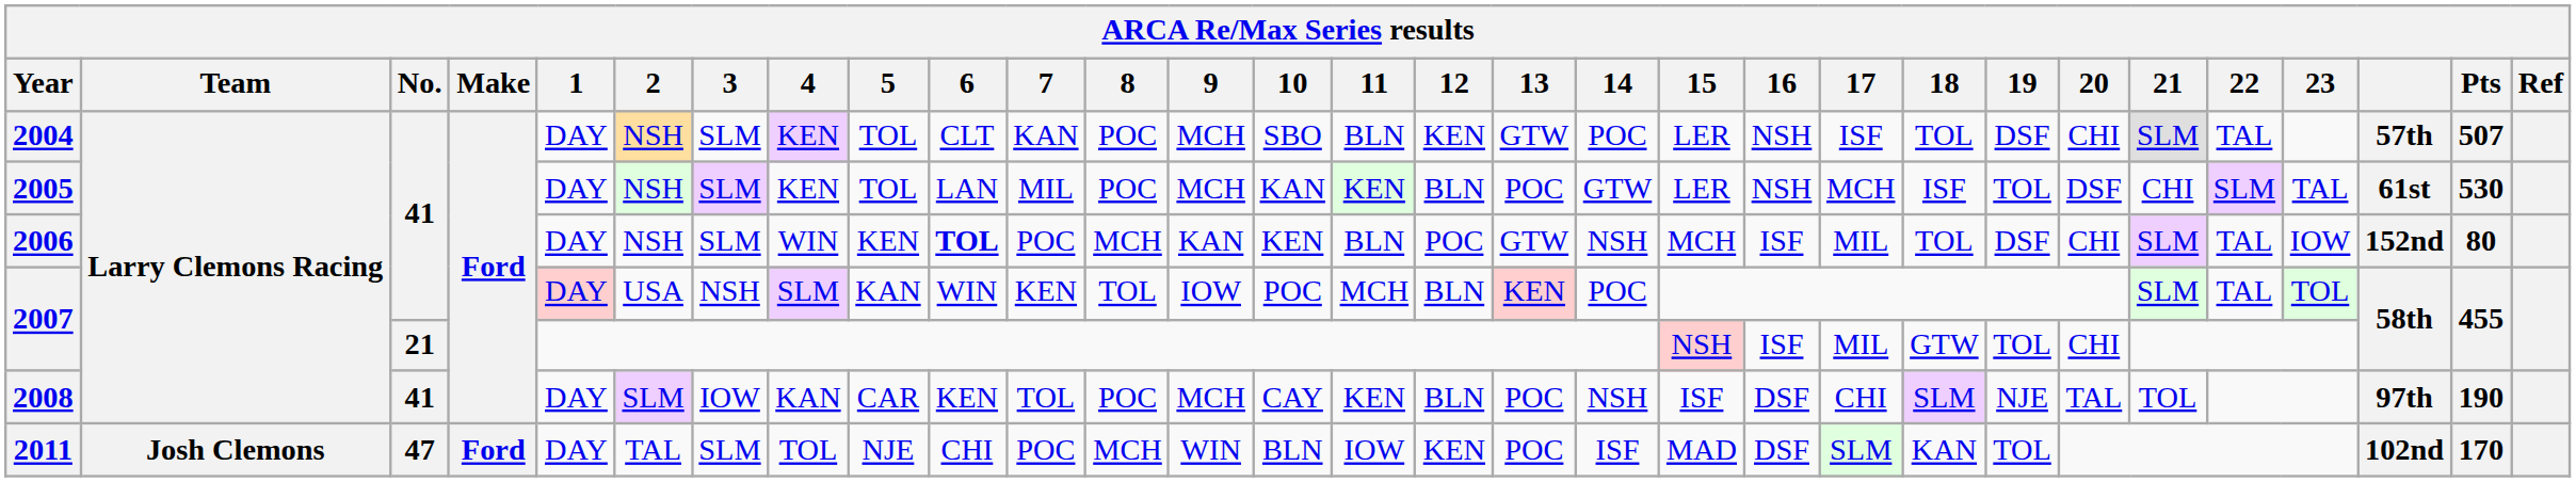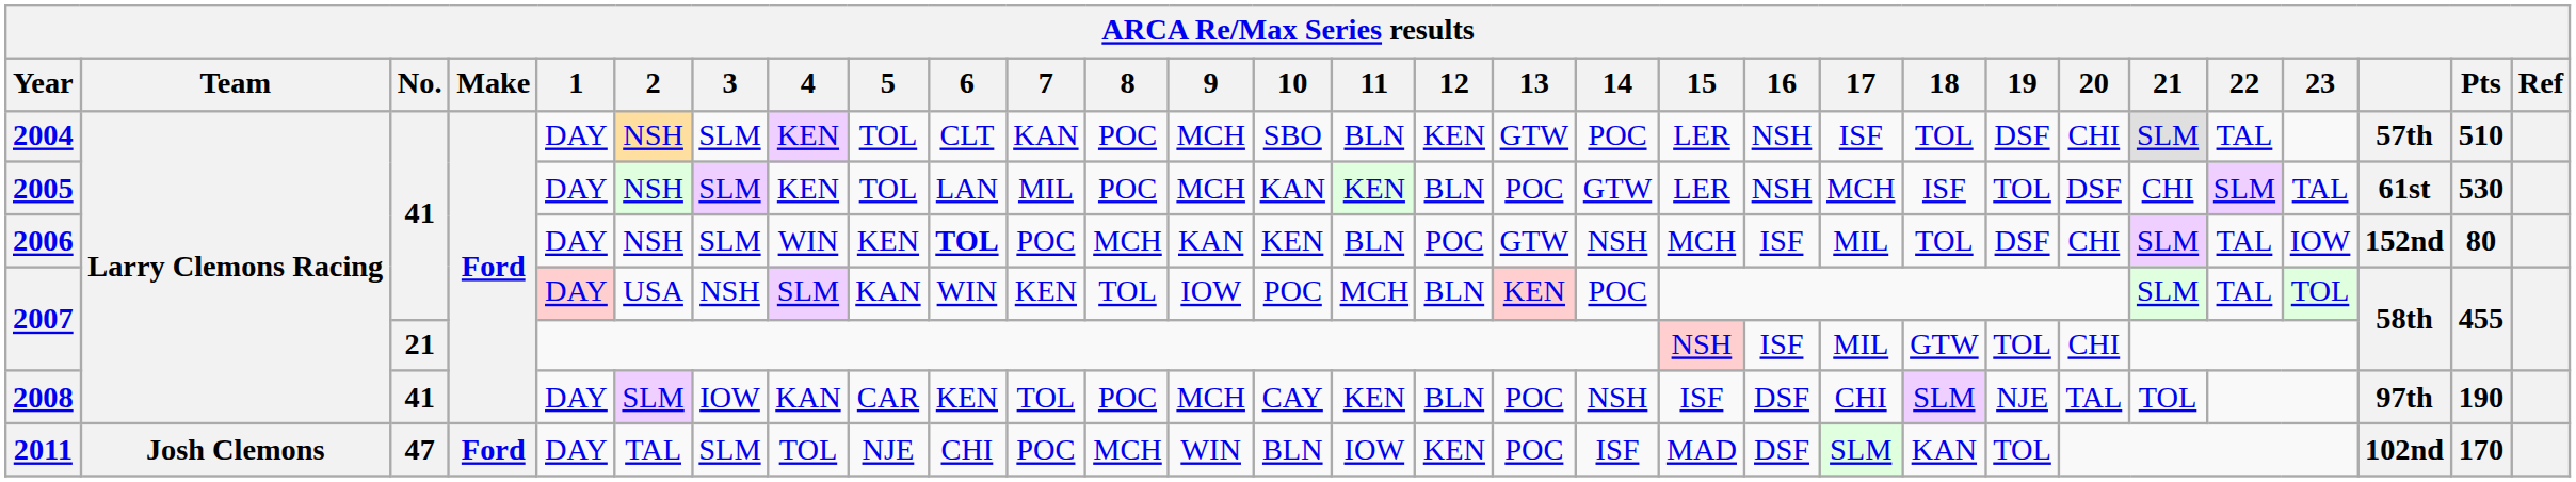 <table class="wikitable" style="text-align:center; font-size:75%">
 <tr>
 <th colspan="34"><a href='#'>ARCA Re/Max Series</a> results</th>
 </tr>
 <tr>
 <th>Year</th>
 <th>Team</th>
 <th>No.</th>
 <th>Make</th>
 <th>1</th>
 <th>2</th>
 <th>3</th>
 <th>4</th>
 <th>5</th>
 <th>6</th>
 <th>7</th>
 <th>8</th>
 <th>9</th>
 <th>10</th>
 <th>11</th>
 <th>12</th>
 <th>13</th>
 <th>14</th>
 <th>15</th>
 <th>16</th>
 <th>17</th>
 <th>18</th>
 <th>19</th>
 <th>20</th>
 <th>21</th>
 <th>22</th>
 <th>23</th>
 <th></th>
 <th>Pts</th>
 <th>Ref</th>
 </tr>
 <tr>
 <th><a href='#'>2004</a></th>
 <th rowspan=6>Larry Clemons Racing</th>
 <th rowspan=4>41</th>
 <th rowspan=6><a href='#'>Ford</a></th>
 <td><a href='#'>DAY</a></td>
 <td style="background:#FFDF9F;"><a href='#'>NSH</a><br></td>
 <td><a href='#'>SLM</a></td>
 <td style="background:#EFCFFF;"><a href='#'>KEN</a><br></td>
 <td><a href='#'>TOL</a></td>
 <td><a href='#'>CLT</a></td>
 <td><a href='#'>KAN</a></td>
 <td><a href='#'>POC</a></td>
 <td><a href='#'>MCH</a></td>
 <td><a href='#'>SBO</a></td>
 <td><a href='#'>BLN</a></td>
 <td><a href='#'>KEN</a></td>
 <td><a href='#'>GTW</a></td>
 <td><a href='#'>POC</a></td>
 <td><a href='#'>LER</a></td>
 <td><a href='#'>NSH</a></td>
 <td><a href='#'>ISF</a></td>
 <td><a href='#'>TOL</a></td>
 <td><a href='#'>DSF</a></td>
 <td><a href='#'>CHI</a></td>
 <td style="background:#DFDFDF;"><a href='#'>SLM</a><br></td>
 <td><a href='#'>TAL</a></td>
 <td></td>
 <th>57th</th>
-<th>507</th>
+<th>510</th>
 <th></th>
 </tr>
 <tr>
 <th><a href='#'>2005</a></th>
 <td><a href='#'>DAY</a></td>
 <td style="background:#DFFFDF;"><a href='#'>NSH</a><br></td>
 <td style="background:#EFCFFF;"><a href='#'>SLM</a><br></td>
 <td><a href='#'>KEN</a></td>
 <td><a href='#'>TOL</a></td>
 <td><a href='#'>LAN</a></td>
 <td><a href='#'>MIL</a></td>
 <td><a href='#'>POC</a></td>
 <td><a href='#'>MCH</a></td>
 <td><a href='#'>KAN</a></td>
 <td style="background:#DFFFDF;"><a href='#'>KEN</a><br></td>
 <td><a href='#'>BLN</a></td>
 <td><a href='#'>POC</a></td>
 <td><a href='#'>GTW</a></td>
 <td><a href='#'>LER</a></td>
 <td><a href='#'>NSH</a></td>
 <td><a href='#'>MCH</a></td>
 <td><a href='#'>ISF</a></td>
 <td><a href='#'>TOL</a></td>
 <td><a href='#'>DSF</a></td>
 <td><a href='#'>CHI</a></td>
 <td style="background:#EFCFFF;"><a href='#'>SLM</a><br></td>
 <td><a href='#'>TAL</a></td>
 <th>61st</th>
 <th>530</th>
 <th></th>
 </tr>
 <tr>
 <th><a href='#'>2006</a></th>
 <td><a href='#'>DAY</a></td>
 <td><a href='#'>NSH</a></td>
 <td><a href='#'>SLM</a></td>
 <td><a href='#'>WIN</a></td>
 <td><a href='#'>KEN</a></td>
 <td><strong><a href='#'>TOL</a></strong></td>
 <td><a href='#'>POC</a></td>
 <td><a href='#'>MCH</a></td>
 <td><a href='#'>KAN</a></td>
 <td><a href='#'>KEN</a></td>
 <td><a href='#'>BLN</a></td>
 <td><a href='#'>POC</a></td>
 <td><a href='#'>GTW</a></td>
 <td><a href='#'>NSH</a></td>
 <td><a href='#'>MCH</a></td>
 <td><a href='#'>ISF</a></td>
 <td><a href='#'>MIL</a></td>
 <td><a href='#'>TOL</a></td>
 <td><a href='#'>DSF</a></td>
 <td><a href='#'>CHI</a></td>
 <td style="background:#EFCFFF;"><a href='#'>SLM</a><br></td>
 <td><a href='#'>TAL</a></td>
 <td><a href='#'>IOW</a></td>
 <th>152nd</th>
 <th>80</th>
 <th></th>
 </tr>
 <tr>
 <th rowspan=2><a href='#'>2007</a></th>
 <td style="background:#FFCFCF;"><a href='#'>DAY</a><br></td>
 <td><a href='#'>USA</a></td>
 <td><a href='#'>NSH</a></td>
 <td style="background:#EFCFFF;"><a href='#'>SLM</a><br></td>
 <td><a href='#'>KAN</a></td>
 <td><a href='#'>WIN</a></td>
 <td><a href='#'>KEN</a></td>
 <td><a href='#'>TOL</a></td>
 <td><a href='#'>IOW</a></td>
 <td><a href='#'>POC</a></td>
 <td><a href='#'>MCH</a></td>
 <td><a href='#'>BLN</a></td>
 <td style="background:#FFCFCF;"><a href='#'>KEN</a><br></td>
 <td><a href='#'>POC</a></td>
 <td colspan=6></td>
 <td style="background:#DFFFDF;"><a href='#'>SLM</a><br></td>
 <td><a href='#'>TAL</a></td>
 <td style="background:#DFFFDF;"><a href='#'>TOL</a><br></td>
 <th rowspan=2>58th</th>
 <th rowspan=2>455</th>
 <th rowspan=2></th>
 </tr>
 <tr>
 <th>21</th>
 <td colspan=14></td>
 <td style="background:#FFCFCF;"><a href='#'>NSH</a><br></td>
 <td><a href='#'>ISF</a></td>
 <td><a href='#'>MIL</a></td>
 <td><a href='#'>GTW</a></td>
 <td><a href='#'>TOL</a></td>
 <td><a href='#'>CHI</a></td>
 <td colspan=3></td>
 </tr>
 <tr>
 <th><a href='#'>2008</a></th>
 <th>41</th>
 <td><a href='#'>DAY</a></td>
 <td style="background:#EFCFFF;"><a href='#'>SLM</a><br></td>
 <td><a href='#'>IOW</a></td>
 <td><a href='#'>KAN</a></td>
 <td><a href='#'>CAR</a></td>
 <td><a href='#'>KEN</a></td>
 <td><a href='#'>TOL</a></td>
 <td><a href='#'>POC</a></td>
 <td><a href='#'>MCH</a></td>
 <td><a href='#'>CAY</a></td>
 <td><a href='#'>KEN</a></td>
 <td><a href='#'>BLN</a></td>
 <td><a href='#'>POC</a></td>
 <td><a href='#'>NSH</a></td>
 <td><a href='#'>ISF</a></td>
 <td><a href='#'>DSF</a></td>
 <td><a href='#'>CHI</a></td>
 <td style="background:#EFCFFF;"><a href='#'>SLM</a><br></td>
 <td><a href='#'>NJE</a></td>
 <td><a href='#'>TAL</a></td>
 <td><a href='#'>TOL</a></td>
 <td colspan=2></td>
 <th>97th</th>
 <th>190</th>
 <th></th>
 </tr>
 <tr>
 <th><a href='#'>2011</a></th>
 <th>Josh Clemons</th>
 <th>47</th>
 <th><a href='#'>Ford</a></th>
 <td><a href='#'>DAY</a></td>
 <td><a href='#'>TAL</a></td>
 <td><a href='#'>SLM</a></td>
 <td><a href='#'>TOL</a></td>
 <td><a href='#'>NJE</a></td>
 <td><a href='#'>CHI</a></td>
 <td><a href='#'>POC</a></td>
 <td><a href='#'>MCH</a></td>
 <td><a href='#'>WIN</a></td>
 <td><a href='#'>BLN</a></td>
 <td><a href='#'>IOW</a></td>
 <td><a href='#'>KEN</a></td>
 <td><a href='#'>POC</a></td>
 <td><a href='#'>ISF</a></td>
 <td><a href='#'>MAD</a></td>
 <td><a href='#'>DSF</a></td>
 <td style="background:#DFFFDF;"><a href='#'>SLM</a><br></td>
 <td><a href='#'>KAN</a></td>
 <td><a href='#'>TOL</a></td>
 <td colspan=4></td>
 <th>102nd</th>
 <th>170</th>
 <th></th>
 </tr>
 </table>
